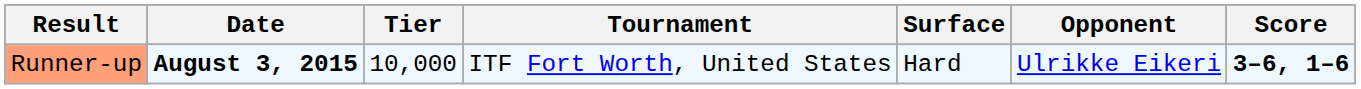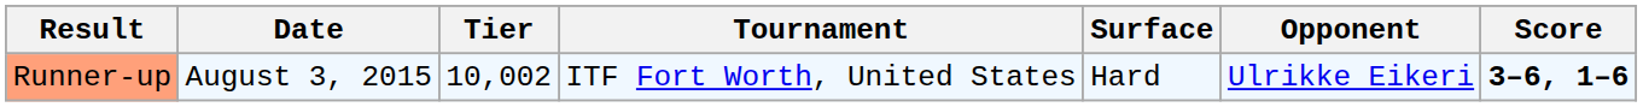 <table class="sortable wikitable">
 <tr>
 <th>Result</th>
 <th>Date</th>
 <th>Tier</th>
 <th>Tournament</th>
 <th>Surface</th>
 <th>Opponent</th>
 <th class="unsortable">Score</th>
 </tr>
 <tr style="background:#f0f8ff;">
 <td style="background:#ffa07a;">Runner-up</td>
-<td><strong>August 3, 2015</strong></td>
-<td>10,000</td>
+<td>August 3, 2015</td>
+<td>10,002</td>
 <td>ITF <a href='#'>Fort Worth</a>, United States</td>
 <td>Hard</td>
 <td> <a href='#'>Ulrikke Eikeri</a></td>
 <td><strong>3–6, 1–6</strong></td>
 </tr>
 </table>
